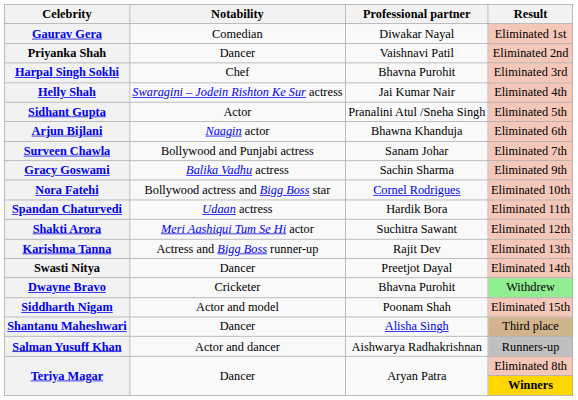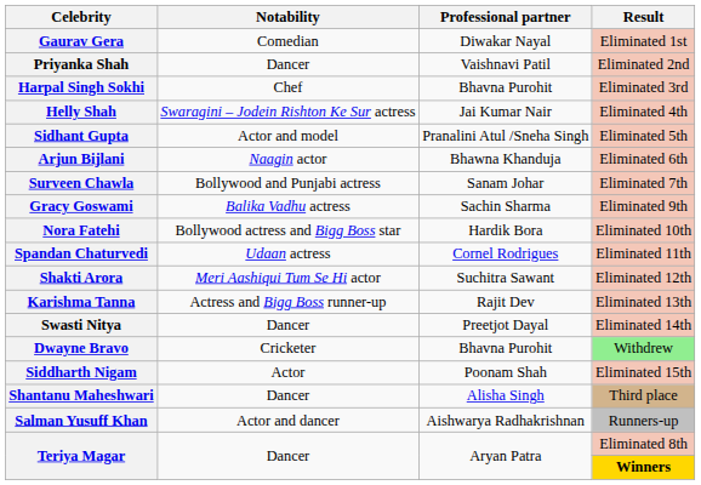 <table class="wikitable sortable" style="text-align:center;">
 <tr>
 <th scope="col">Celebrity</th>
 <th scope="col" class="unsortable">Notability</th>
 <th scope="col">Professional partner</th>
 <th scope="col">Result</th>
 </tr>
 <tr>
 <th><a href='#'>Gaurav Gera</a></th>
 <td>Comedian</td>
 <td>Diwakar Nayal</td>
 <td bgcolor="f4c7b8">Eliminated 1st</td>
 </tr>
 <tr>
 <th>Priyanka Shah</th>
 <td>Dancer</td>
 <td>Vaishnavi Patil</td>
 <td bgcolor="f4c7b8">Eliminated 2nd</td>
 </tr>
 <tr>
 <th><a href='#'>Harpal Singh Sokhi</a></th>
 <td>Chef</td>
 <td>Bhavna Purohit</td>
 <td bgcolor="f4c7b8">Eliminated 3rd</td>
 </tr>
 <tr>
 <th><a href='#'>Helly Shah</a></th>
 <td><em><a href='#'>Swaragini – Jodein Rishton Ke Sur</a></em> actress</td>
 <td>Jai Kumar Nair</td>
 <td bgcolor="f4c7b8">Eliminated 4th</td>
 </tr>
 <tr>
 <th><a href='#'>Sidhant Gupta</a></th>
-<td>Actor</td>
+<td>Actor and model</td>
 <td>Pranalini Atul /Sneha Singh</td>
 <td style="background:#f4c7b8">Eliminated 5th</td>
 </tr>
 <tr>
 <th><a href='#'>Arjun Bijlani</a></th>
 <td><em><a href='#'>Naagin</a></em> actor</td>
 <td>Bhawna Khanduja</td>
 <td bgcolor="f4c7b8">Eliminated 6th</td>
 </tr>
 <tr>
 <th><a href='#'>Surveen Chawla</a></th>
 <td>Bollywood and Punjabi actress</td>
 <td>Sanam Johar</td>
 <td bgcolor="f4c7b8">Eliminated 7th</td>
 </tr>
 <tr>
 <th><a href='#'>Gracy Goswami</a></th>
 <td><em><a href='#'>Balika Vadhu</a></em> actress</td>
 <td>Sachin Sharma</td>
 <td bgcolor="f4c7b8">Eliminated 9th</td>
 </tr>
 <tr>
 <th><a href='#'>Nora Fatehi</a></th>
 <td>Bollywood actress and <em><a href='#'>Bigg Boss</a></em> star</td>
-<td><a href='#'>Cornel Rodrigues</a></td>
+<td>Hardik Bora</td>
 <td bgcolor="f4c7b8">Eliminated 10th</td>
 </tr>
 <tr>
 <th><a href='#'>Spandan Chaturvedi</a></th>
 <td><em><a href='#'>Udaan</a></em> actress</td>
-<td>Hardik Bora</td>
+<td><a href='#'>Cornel Rodrigues</a></td>
 <td bgcolor="f4c7b8">Eliminated 11th</td>
 </tr>
 <tr>
 <th><a href='#'>Shakti Arora</a></th>
 <td><em><a href='#'>Meri Aashiqui Tum Se Hi</a></em> actor</td>
 <td>Suchitra Sawant</td>
 <td bgcolor="f4c7b8">Eliminated 12th</td>
 </tr>
 <tr>
 <th><a href='#'>Karishma Tanna</a></th>
 <td>Actress and <em><a href='#'>Bigg Boss</a></em> runner-up</td>
 <td>Rajit Dev</td>
 <td bgcolor="f4c7b8">Eliminated 13th</td>
 </tr>
 <tr>
 <th>Swasti Nitya</th>
 <td>Dancer</td>
 <td>Preetjot Dayal</td>
 <td style="background:#f4c7b8">Eliminated 14th</td>
 </tr>
 <tr>
 <th><a href='#'>Dwayne Bravo</a></th>
 <td>Cricketer</td>
 <td>Bhavna Purohit</td>
 <td style="background:lightgreen">Withdrew</td>
 </tr>
 <tr>
 <th><a href='#'>Siddharth Nigam</a></th>
-<td>Actor and model</td>
+<td>Actor</td>
 <td>Poonam Shah</td>
 <td bgcolor="f4c7b8">Eliminated 15th</td>
 </tr>
 <tr>
 <th><a href='#'>Shantanu Maheshwari</a></th>
 <td>Dancer</td>
 <td><a href='#'>Alisha Singh</a></td>
 <td bgcolor="tan">Third place</td>
 </tr>
 <tr>
 <th><a href='#'>Salman Yusuff Khan</a></th>
 <td>Actor and dancer</td>
 <td>Aishwarya Radhakrishnan</td>
 <td bgcolor="silver">Runners-up</td>
 </tr>
 <tr>
 <th rowspan="2"><a href='#'>Teriya Magar</a></th>
 <td rowspan="2">Dancer</td>
 <td rowspan="2">Aryan Patra</td>
 <td bgcolor="f4c7b8">Eliminated 8th</td>
 </tr>
 <tr>
 <td bgcolor="gold"><strong>Winners</strong></td>
 </tr>
 </table>
